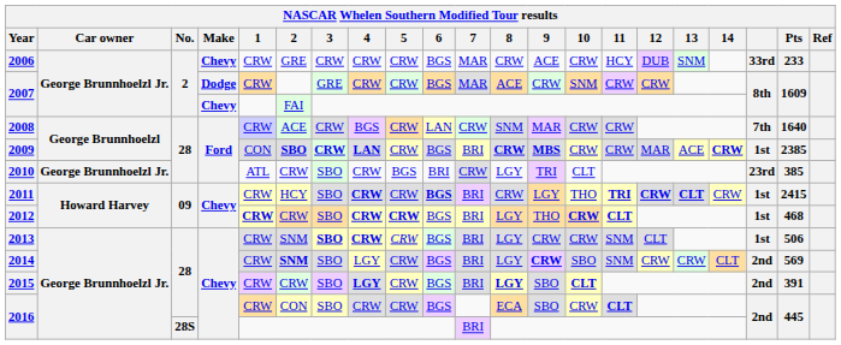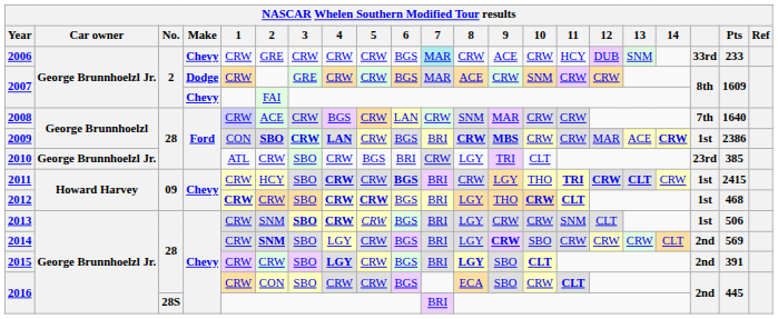 <table class="wikitable " style="text-align:center; font-size:75%">
 <tr>
 <th colspan=23><a href='#'>NASCAR</a> <a href='#'>Whelen Southern Modified Tour</a> results</th>
 </tr>
 <tr>
 <th>Year</th>
 <th>Car owner</th>
 <th>No.</th>
 <th>Make</th>
 <th>1</th>
 <th>2</th>
 <th>3</th>
 <th>4</th>
 <th>5</th>
 <th>6</th>
 <th>7</th>
 <th>8</th>
 <th>9</th>
 <th>10</th>
 <th>11</th>
 <th>12</th>
 <th>13</th>
 <th>14</th>
 <th></th>
 <th>Pts</th>
 <th>Ref</th>
 </tr>
 <tr>
 <th><a href='#'>2006</a></th>
 <th rowspan=3>George Brunnhoelzl Jr.</th>
 <th rowspan=3>2</th>
 <th><a href='#'>Chevy</a></th>
 <td><a href='#'>CRW</a></td>
 <td><a href='#'>GRE</a></td>
 <td><a href='#'>CRW</a></td>
 <td><a href='#'>CRW</a></td>
 <td><a href='#'>CRW</a></td>
 <td><a href='#'>BGS</a></td>
-<td><a href='#'>MAR</a></td>
+<td style="background: paleturquoise;"><a href='#'>MAR</a></td>
 <td><a href='#'>CRW</a></td>
 <td><a href='#'>ACE</a></td>
 <td><a href='#'>CRW</a></td>
 <td><a href='#'>HCY</a></td>
 <td style="background:#EFCFFF;"><a href='#'>DUB</a><br></td>
 <td style="background:#DFFFDF;"><a href='#'>SNM</a><br></td>
 <td></td>
 <th>33rd</th>
 <th>233</th>
 <th></th>
 </tr>
 <tr>
 <th rowspan=2><a href='#'>2007</a></th>
 <th><a href='#'>Dodge</a></th>
 <td style="background:#FFDF9F;"><a href='#'>CRW</a><br></td>
 <td></td>
 <td style="background:#DFFFDF;"><a href='#'>GRE</a><br></td>
 <td style="background:#FFDF9F;"><a href='#'>CRW</a><br></td>
 <td style="background:#DFFFDF;"><a href='#'>CRW</a><br></td>
 <td style="background:#FFDF9F;"><a href='#'>BGS</a><br></td>
 <td style="background:#DFDFDF;"><a href='#'>MAR</a><br></td>
 <td style="background:#FFDF9F;"><a href='#'>ACE</a><br></td>
 <td style="background:#DFFFDF;"><a href='#'>CRW</a><br></td>
 <td style="background:#FFDF9F;"><a href='#'>SNM</a><br></td>
 <td style="background:#EFCFFF;"><a href='#'>CRW</a><br></td>
 <td style="background:#FFDF9F;"><a href='#'>CRW</a><br></td>
 <td colspan=2></td>
 <th rowspan=2>8th</th>
 <th rowspan=2>1609</th>
 <th rowspan=2></th>
 </tr>
 <tr>
 <th><a href='#'>Chevy</a></th>
 <td></td>
 <td style="background:#DFFFDF;"><a href='#'>FAI</a><br></td>
 <td colspan=12></td>
 </tr>
 <tr>
 <th><a href='#'>2008</a></th>
 <th rowspan=2>George Brunnhoelzl</th>
 <th rowspan=3>28</th>
 <th rowspan=3><a href='#'>Ford</a></th>
 <td style="background:#CFCFFF;"><a href='#'>CRW</a><br></td>
 <td style="background:#DFFFDF;"><a href='#'>ACE</a><br></td>
 <td style="background:#DFDFDF;"><a href='#'>CRW</a><br></td>
 <td style="background:#EFCFFF;"><a href='#'>BGS</a><br></td>
 <td style="background:#FFDF9F;"><a href='#'>CRW</a><br></td>
 <td style="background:#FFFFBF;"><a href='#'>LAN</a><br></td>
 <td style="background:#DFFFDF;"><a href='#'>CRW</a><br></td>
 <td style="background:#DFDFDF;"><a href='#'>SNM</a><br></td>
 <td style="background:#EFCFFF;"><a href='#'>MAR</a><br></td>
 <td style="background:#DFDFDF;"><a href='#'>CRW</a><br></td>
 <td style="background:#DFDFDF;"><a href='#'>CRW</a><br></td>
 <td colspan=3></td>
 <th>7th</th>
 <th>1640</th>
 <th></th>
 </tr>
 <tr>
 <th><a href='#'>2009</a></th>
 <td style="background:#DFDFDF;"><a href='#'>CON</a><br></td>
 <td style="background:#DFDFDF;"><strong><a href='#'>SBO</a></strong><br></td>
 <td style="background:#DFFFDF;"><strong><a href='#'>CRW</a></strong><br></td>
 <td style="background:#DFDFDF;"><strong><a href='#'>LAN</a></strong><br></td>
 <td style="background:#FFFFBF;"><a href='#'>CRW</a><br></td>
 <td style="background:#DFDFDF;"><a href='#'>BGS</a><br></td>
 <td style="background:#FFFFBF;"><a href='#'>BRI</a><br></td>
 <td style="background:#DFDFDF;"><strong><a href='#'>CRW</a></strong><br></td>
 <td style="background:#DFDFDF;"><strong><a href='#'>MBS</a></strong><br></td>
 <td style="background:#FFFFBF;"><a href='#'>CRW</a><br></td>
 <td style="background:#DFDFDF;"><a href='#'>CRW</a><br></td>
 <td style="background:#DFDFDF;"><a href='#'>MAR</a><br></td>
 <td style="background:#FFFFBF;"><a href='#'>ACE</a><br></td>
 <td style="background:#FFFFBF;"><strong><a href='#'>CRW</a></strong><br></td>
 <th>1st</th>
-<th>2385</th>
+<th>2386</th>
 <th></th>
 </tr>
 <tr>
 <th><a href='#'>2010</a></th>
 <th>George Brunnhoelzl Jr.</th>
 <td><a href='#'>ATL</a></td>
 <td><a href='#'>CRW</a></td>
 <td style="background:#DFFFDF;"><a href='#'>SBO</a><br></td>
 <td><a href='#'>CRW</a></td>
 <td><a href='#'>BGS</a></td>
 <td><a href='#'>BRI</a></td>
 <td style="background:#DFDFDF;"><a href='#'>CRW</a><br></td>
 <td><a href='#'>LGY</a></td>
 <td style="background:#EFCFFF;"><a href='#'>TRI</a><br></td>
 <td><a href='#'>CLT</a></td>
 <td colspan=4></td>
 <th>23rd</th>
 <th>385</th>
 <th></th>
 </tr>
 <tr>
 <th><a href='#'>2011</a></th>
 <th rowspan=2>Howard Harvey</th>
 <th rowspan=2>09</th>
 <th rowspan=2><a href='#'>Chevy</a></th>
 <td style="background:#FFFFBF;"><a href='#'>CRW</a><br></td>
 <td style="background:#FFFFBF;"><a href='#'>HCY</a><br></td>
 <td style="background:#DFDFDF;"><a href='#'>SBO</a><br></td>
 <td style="background:#DFDFDF;"><strong><a href='#'>CRW</a></strong><br></td>
 <td style="background:#DFDFDF;"><a href='#'>CRW</a><br></td>
 <td style="background:#DFDFDF;"><strong><a href='#'>BGS</a></strong><br></td>
 <td style="background:#EFCFFF;"><a href='#'>BRI</a><br></td>
 <td style="background:#DFDFDF;"><a href='#'>CRW</a><br></td>
 <td style="background:#FFDF9F;"><a href='#'>LGY</a><br></td>
 <td style="background:#FFFFBF;"><a href='#'>THO</a><br></td>
 <td style="background:#FFFFBF;"><strong><a href='#'>TRI</a></strong><br></td>
 <td style="background:#DFDFDF;"><strong><a href='#'>CRW</a></strong><br></td>
 <td style="background:#DFDFDF;"><strong><a href='#'>CLT</a></strong><br></td>
 <td style="background:#FFFFBF;"><a href='#'>CRW</a><br></td>
 <th>1st</th>
 <th>2415</th>
 <th></th>
 </tr>
 <tr>
 <th><a href='#'>2012</a></th>
 <td style="background:#FFFFBF;"><strong><a href='#'>CRW</a></strong><br></td>
 <td style="background:#FFDF9F;"><a href='#'>CRW</a><br></td>
 <td style="background:#FFDF9F;"><a href='#'>SBO</a><br></td>
 <td style="background:#FFFFBF;"><strong><a href='#'>CRW</a></strong><br></td>
 <td style="background:#FFFFBF;"><strong><a href='#'>CRW</a></strong><br></td>
 <td style="background:#FFFFBF;"><a href='#'>BGS</a><br></td>
 <td style="background:#FFFFBF;"><a href='#'>BRI</a><br></td>
 <td style="background:#FFDF9F;"><a href='#'>LGY</a><br></td>
 <td style="background:#FFDF9F;"><a href='#'>THO</a><br></td>
 <td style="background:#FFDF9F;"><strong><a href='#'>CRW</a></strong><br></td>
 <td style="background:#FFFFBF;"><strong><a href='#'>CLT</a></strong><br></td>
 <td colspan=3></td>
 <th>1st</th>
 <th>468</th>
 <th></th>
 </tr>
 <tr>
 <th><a href='#'>2013</a></th>
 <th rowspan=5>George Brunnhoelzl Jr.</th>
 <th rowspan=4>28</th>
 <th rowspan=5><a href='#'>Chevy</a></th>
 <td style="background:#DFDFDF;"><a href='#'>CRW</a><br></td>
 <td style="background:#DFDFDF;"><a href='#'>SNM</a><br></td>
 <td style="background:#FFFFBF;"><strong><a href='#'>SBO</a></strong><br></td>
 <td style="background:#FFFFBF;"><strong><a href='#'>CRW</a></strong><br></td>
 <td style="background:#FFFFBF;"><em><a href='#'>CRW</a></em><br></td>
 <td style="background:#DFFFDF;"><a href='#'>BGS</a><br></td>
 <td style="background:#DFDFDF;"><a href='#'>BRI</a><br></td>
 <td style="background:#DFDFDF;"><a href='#'>LGY</a><br></td>
 <td style="background:#DFDFDF;"><a href='#'>CRW</a><br></td>
 <td style="background:#DFDFDF;"><a href='#'>CRW</a><br></td>
 <td style="background:#DFDFDF;"><a href='#'>SNM</a><br></td>
 <td style="background:#DFDFDF;"><a href='#'>CLT</a><br></td>
 <td colspan=2></td>
 <th>1st</th>
 <th>506</th>
 <th></th>
 </tr>
 <tr>
 <th><a href='#'>2014</a></th>
 <td style="background:#DFDFDF;"><a href='#'>CRW</a><br></td>
 <td style="background:#DFDFDF;"><strong><a href='#'>SNM</a></strong><br></td>
 <td style="background:#DFDFDF;"><a href='#'>SBO</a><br></td>
 <td style="background:#FFFFBF;"><a href='#'>LGY</a><br></td>
 <td style="background:#DFDFDF;"><a href='#'>CRW</a><br></td>
 <td style="background:#EFCFFF;"><a href='#'>BGS</a><br></td>
 <td style="background:#DFDFDF;"><a href='#'>BRI</a><br></td>
 <td style="background:#DFDFDF;"><a href='#'>LGY</a><br></td>
 <td style="background:#EFCFFF;"><strong><a href='#'>CRW</a></strong><br></td>
 <td style="background:#DFDFDF;"><a href='#'>SBO</a><br></td>
-<td style="background:#DFDFDF;"><a href='#'>SNM</a><br></td>
+<td style="background:#DFDFDF;"><a href='#'>CRW</a><br></td>
 <td style="background:#FFFFBF;"><a href='#'>CRW</a><br></td>
 <td style="background:#DFFFDF;"><a href='#'>CRW</a><br></td>
 <td style="background:#FFDF9F;"><a href='#'>CLT</a><br></td>
 <th>2nd</th>
 <th>569</th>
 <th></th>
 </tr>
 <tr>
 <th><a href='#'>2015</a></th>
 <td style="background:#EFCFFF;"><a href='#'>CRW</a><br></td>
 <td style="background:#DFFFDF;"><a href='#'>CRW</a><br></td>
 <td style="background:#EFCFFF;"><a href='#'>SBO</a><br></td>
 <td style="background:#DFDFDF;"><strong><a href='#'>LGY</a></strong><br></td>
 <td style="background:#FFFFBF;"><a href='#'>CRW</a><br></td>
 <td style="background:#DFFFDF;"><a href='#'>BGS</a><br></td>
 <td style="background:#DFDFDF;"><a href='#'>BRI</a><br></td>
 <td style="background:#FFFFBF;"><strong><a href='#'>LGY</a></strong><br></td>
 <td style="background:#DFDFDF;"><a href='#'>SBO</a><br></td>
 <td style="background:#FFFFBF;"><strong><a href='#'>CLT</a></strong><br></td>
 <td colspan=4></td>
 <th>2nd</th>
 <th>391</th>
 <th></th>
 </tr>
 <tr>
 <th rowspan=2><a href='#'>2016</a></th>
 <td style="background:#FFDF9F;"><a href='#'>CRW</a><br></td>
 <td style="background:#FFFFBF;"><a href='#'>CON</a><br></td>
 <td style="background:#FFFFBF;"><a href='#'>SBO</a><br></td>
 <td style="background:#DFDFDF;"><a href='#'>CRW</a><br></td>
 <td style="background:#DFDFDF;"><a href='#'>CRW</a><br></td>
 <td style="background:#EFCFFF;"><a href='#'>BGS</a><br></td>
 <td></td>
 <td style="background:#FFDF9F;"><a href='#'>ECA</a><br></td>
 <td style="background:#DFDFDF;"><a href='#'>SBO</a><br></td>
 <td style="background:#FFFFBF;"><a href='#'>CRW</a><br></td>
 <td style="background:#DFDFDF;"><strong><a href='#'>CLT</a></strong><br></td>
 <td colspan=3></td>
 <th rowspan=2>2nd</th>
 <th rowspan=2>445</th>
 <th rowspan=2></th>
 </tr>
 <tr>
 <th>28S</th>
 <td colspan=6></td>
 <td style="background:#EFCFFF;"><a href='#'>BRI</a><br></td>
 <td colspan=7></td>
 </tr>
 </table>
